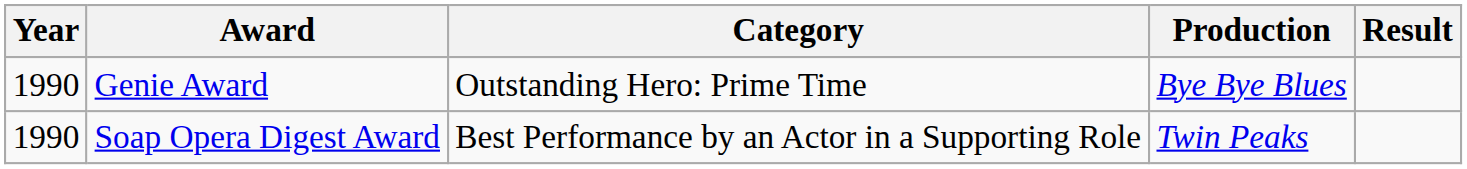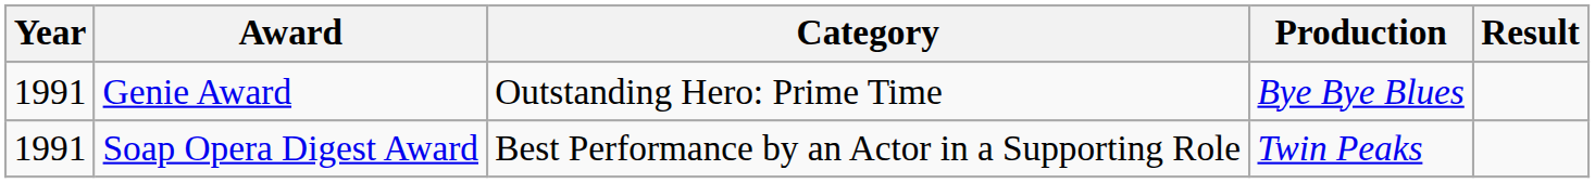 <table class="wikitable sortable">
 <tr>
 <th>Year</th>
 <th>Award</th>
 <th>Category</th>
 <th>Production</th>
 <th>Result</th>
 </tr>
 <tr>
-<td>1990</td>
+<td>1991</td>
 <td><a href='#'>Genie Award</a></td>
 <td>Outstanding Hero: Prime Time</td>
 <td><em><a href='#'>Bye Bye Blues</a></em></td>
 <td></td>
 </tr>
 <tr>
-<td>1990</td>
+<td>1991</td>
 <td><a href='#'>Soap Opera Digest Award</a></td>
 <td>Best Performance by an Actor in a Supporting Role</td>
 <td><em><a href='#'>Twin Peaks</a></em></td>
 <td></td>
 </tr>
 </table>
